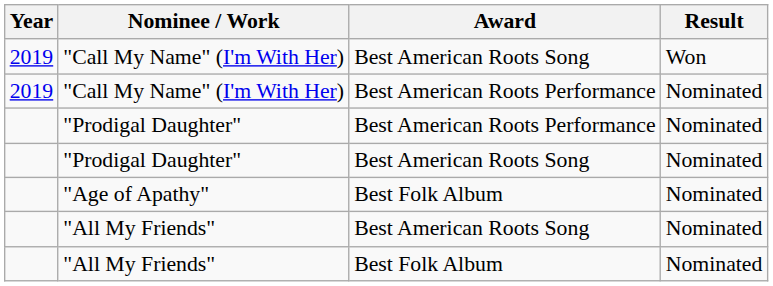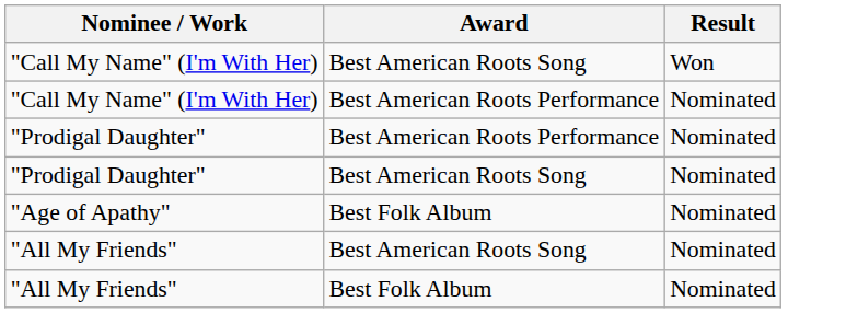 <table class="wikitable">
 <tr>
-<th>Year</th>
 <th>Nominee / Work</th>
 <th>Award</th>
 <th>Result</th>
 </tr>
 <tr>
-<td><a href='#'>2019</a></td>
 <td>"Call My Name" (<a href='#'>I'm With Her</a>)</td>
 <td>Best American Roots Song</td>
 <td>Won</td>
 </tr>
 <tr>
-<td><a href='#'>2019</a></td>
 <td>"Call My Name" (<a href='#'>I'm With Her</a>)</td>
 <td>Best American Roots Performance</td>
 <td>Nominated</td>
 </tr>
 <tr>
-<td></td>
 <td>"Prodigal Daughter"</td>
 <td>Best American Roots Performance</td>
 <td>Nominated</td>
 </tr>
 <tr>
-<td></td>
 <td>"Prodigal Daughter"</td>
 <td>Best American Roots Song</td>
 <td>Nominated</td>
 </tr>
 <tr>
-<td></td>
 <td>"Age of Apathy"</td>
 <td>Best Folk Album</td>
 <td>Nominated</td>
 </tr>
 <tr>
-<td></td>
 <td>"All My Friends"</td>
 <td>Best American Roots Song</td>
 <td>Nominated</td>
 </tr>
 <tr>
-<td></td>
 <td>"All My Friends"</td>
 <td>Best Folk Album</td>
 <td>Nominated</td>
 </tr>
 </table>
